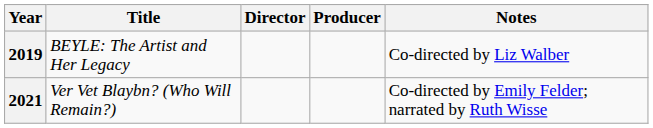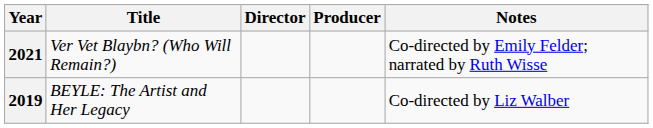 <table class="wikitable plainrowheaders">
 <tr>
 <th scope="col">Year</th>
 <th scope="col">Title</th>
 <th scope="col">Director</th>
 <th scope="col">Producer</th>
 <th scope=“col”>Notes</th>
 </tr>
 <tr>
+<th scope=row>2021</th>
+<td><em>Ver Vet Blaybn? (Who Will Remain?)</em></td>
+<td></td>
+<td></td>
+<td>Co-directed by <a href='#'>Emily Felder</a>; narrated by <a href='#'>Ruth Wisse</a></td>
+</tr>
+<tr>
 <th scope=row>2019</th>
 <td><em>BEYLE: The Artist and Her Legacy</em></td>
 <td></td>
 <td></td>
 <td>Co-directed by <a href='#'>Liz Walber</a></td>
 </tr>
-<tr>
-<th scope=row>2021</th>
-<td><em>Ver Vet Blaybn? (Who Will Remain?)</em></td>
-<td></td>
-<td></td>
-<td>Co-directed by <a href='#'>Emily Felder</a>; narrated by <a href='#'>Ruth Wisse</a></td>
-</tr>
 </table>
